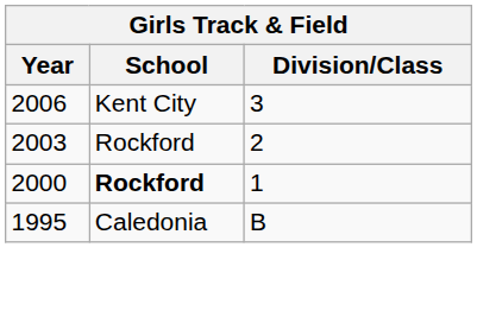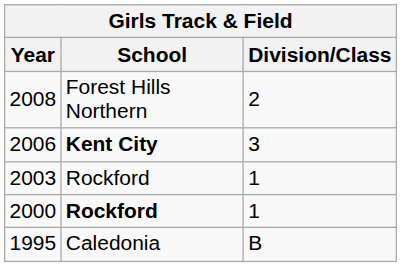 <table class="wikitable collapsible collapsed" width="300">
 <tr>
 <th colspan=3>Girls Track & Field</th>
 </tr>
 <tr>
 <th scope="col">Year</th>
 <th scope="col">School</th>
 <th scope="col">Division/Class</th>
 </tr>
 <tr>
+<td>2008</td>
+<td>Forest Hills Northern</td>
+<td>2</td>
+</tr>
+<tr>
 <td>2006</td>
-<td>Kent City</td>
+<td><strong>Kent City</strong></td>
 <td>3</td>
 </tr>
 <tr>
 <td>2003</td>
 <td>Rockford</td>
-<td>2</td>
+<td>1</td>
 </tr>
 <tr>
 <td>2000</td>
 <td><strong>Rockford</strong></td>
 <td>1</td>
 </tr>
 <tr>
 <td>1995</td>
 <td>Caledonia</td>
 <td>B</td>
 </tr>
 </table>
